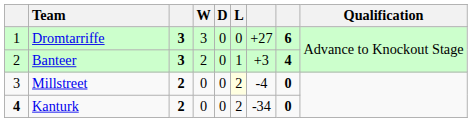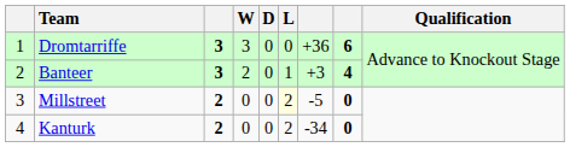 <table class="wikitable" style="text-align:center">
 <tr>
 <th width="20"></th>
 <th width="150" style="text-align:left;">Team</th>
 <th width="20"></th>
 <th>W</th>
 <th>D</th>
 <th>L</th>
 <th width="20"></th>
 <th width="20"></th>
 <th>Qualification</th>
 </tr>
 <tr style="background:#ccffcc">
 <td>1</td>
 <td align="left"> <a href='#'>Dromtarriffe</a></td>
 <td><strong>3</strong></td>
 <td>3</td>
 <td>0</td>
 <td>0</td>
-<td>+27</td>
+<td>+36</td>
 <td><strong>6</strong></td>
 <td rowspan="2">Advance to Knockout Stage</td>
 </tr>
 <tr style="background:#ccffcc">
 <td>2</td>
 <td align="left"> <a href='#'>Banteer</a></td>
 <td><strong>3</strong></td>
 <td>2</td>
 <td>0</td>
 <td>1</td>
 <td>+3</td>
 <td><strong>4</strong></td>
 </tr>
 <tr>
 <td>3</td>
 <td align="left"> <a href='#'>Millstreet</a></td>
 <td><strong>2</strong></td>
 <td>0</td>
 <td>0</td>
 <td style="background: lightyellow;">2</td>
-<td>-4</td>
+<td>-5</td>
 <td><strong>0</strong></td>
 <td rowspan="2"></td>
 </tr>
 <tr>
-<td><strong>4</strong></td>
+<td>4</td>
 <td align="left"> <a href='#'>Kanturk</a></td>
 <td><strong>2</strong></td>
 <td>0</td>
 <td>0</td>
 <td>2</td>
 <td>-34</td>
 <td><strong>0</strong></td>
 </tr>
 </table>
